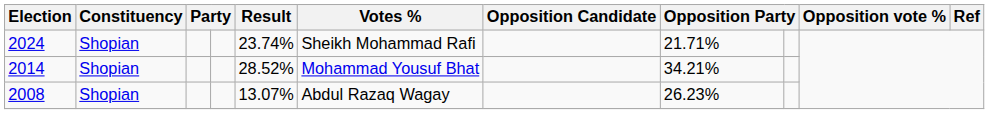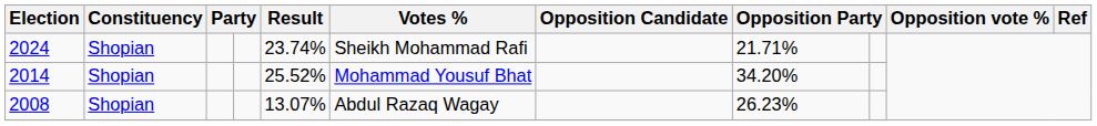 <table class="wikitable sortable">
 <tr>
 <th>Election</th>
 <th>Constituency</th>
 <th colspan="2">Party</th>
 <th>Result</th>
 <th>Votes %</th>
 <th>Opposition Candidate</th>
 <th colspan="2">Opposition Party</th>
 <th>Opposition vote %</th>
 <th>Ref</th>
 </tr>
 <tr>
 <td><a href='#'>2024</a></td>
 <td><a href='#'>Shopian</a></td>
 <td></td>
 <td></td>
 <td>23.74%</td>
 <td>Sheikh Mohammad Rafi</td>
 <td></td>
 <td>21.71%</td>
 <td></td>
 </tr>
 <tr>
 <td><a href='#'>2014</a></td>
 <td><a href='#'>Shopian</a></td>
 <td></td>
 <td></td>
-<td>28.52%</td>
+<td>25.52%</td>
 <td><a href='#'>Mohammad Yousuf Bhat</a></td>
 <td></td>
-<td>34.21%</td>
+<td>34.20%</td>
 <td></td>
 </tr>
 <tr>
 <td><a href='#'>2008</a></td>
 <td><a href='#'>Shopian</a></td>
 <td></td>
 <td></td>
 <td>13.07%</td>
 <td>Abdul Razaq Wagay</td>
 <td></td>
 <td>26.23%</td>
 <td></td>
 </tr>
 <tr>
 </tr>
 </table>
